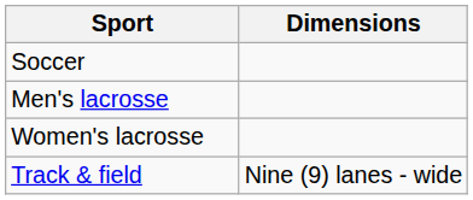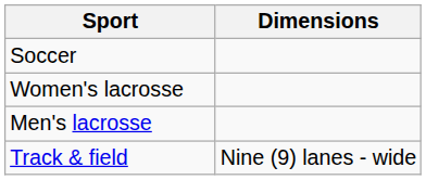 <table class = wikitable>
 <tr>
 <th width=150px>Sport</th>
 <th>Dimensions</th>
 </tr>
 <tr>
 <td>Soccer</td>
 <td></td>
 </tr>
 <tr>
-<td>Men's <a href='#'>lacrosse</a></td>
+<td>Women's lacrosse</td>
 <td></td>
 </tr>
 <tr>
-<td>Women's lacrosse</td>
+<td>Men's <a href='#'>lacrosse</a></td>
 <td></td>
 </tr>
 <tr>
 <td><a href='#'>Track & field</a></td>
 <td>Nine (9) lanes -  wide</td>
 </tr>
 </table>
